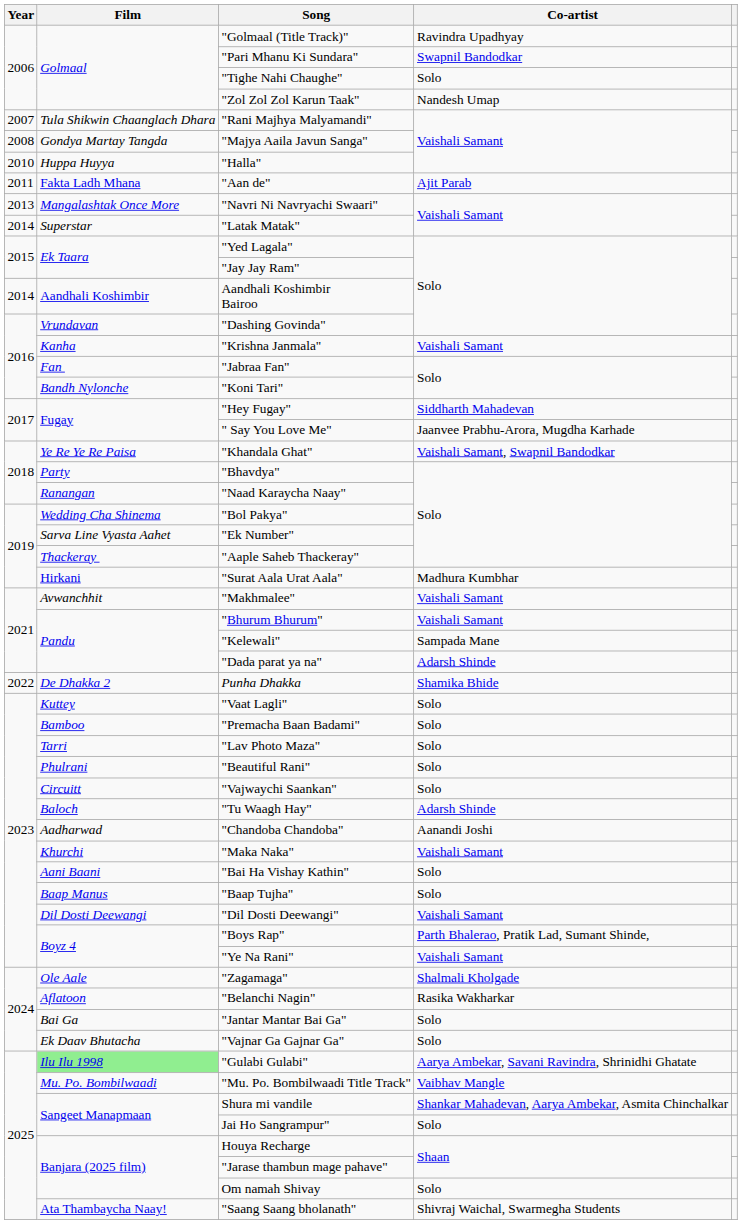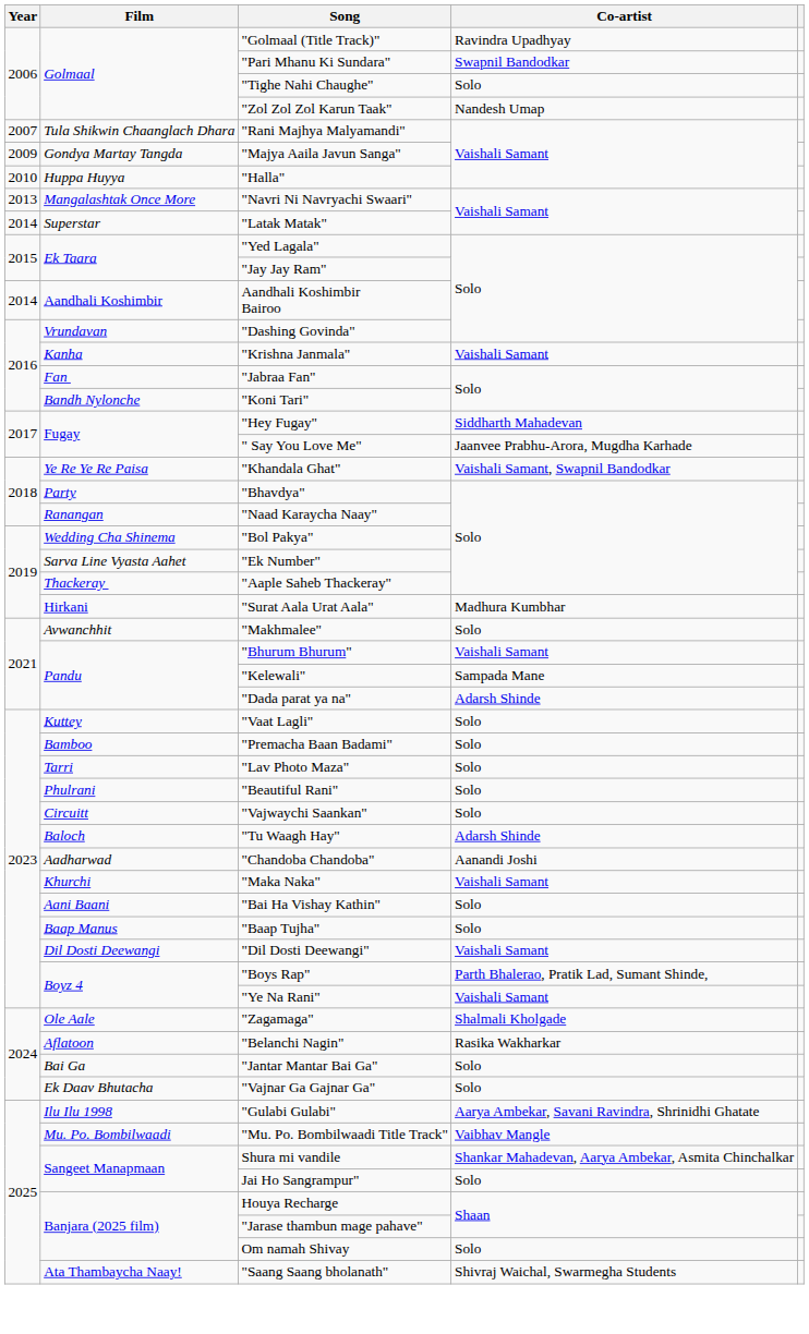 <table class="wikitable">
 <tr>
 <th>Year</th>
 <th>Film</th>
 <th>Song</th>
 <th>Co-artist</th>
 <th class="unsortable"></th>
 </tr>
 <tr>
 <td rowspan="4">2006</td>
 <td rowspan="4"><em><a href='#'>Golmaal</a></em></td>
 <td>"Golmaal (Title Track)"</td>
 <td>Ravindra Upadhyay</td>
 <td></td>
 </tr>
 <tr>
 <td>"Pari Mhanu Ki Sundara"</td>
 <td><a href='#'>Swapnil Bandodkar</a></td>
 <td></td>
 </tr>
 <tr>
 <td>"Tighe Nahi Chaughe"</td>
 <td>Solo</td>
 <td></td>
 </tr>
 <tr>
 <td>"Zol Zol Zol Karun Taak"</td>
 <td>Nandesh Umap</td>
 <td></td>
 </tr>
 <tr>
 <td>2007</td>
 <td><em>Tula Shikwin Chaanglach Dhara</em></td>
 <td>"Rani Majhya Malyamandi"</td>
 <td rowspan="3"><a href='#'>Vaishali Samant</a></td>
 <td></td>
 </tr>
 <tr>
-<td>2008</td>
+<td>2009</td>
 <td><em>Gondya Martay Tangda</em></td>
 <td>"Majya Aaila Javun Sanga"</td>
 <td></td>
 </tr>
 <tr>
 <td>2010</td>
 <td><em>Huppa Huyya</em></td>
 <td>"Halla"</td>
-<td></td>
-</tr>
-<tr>
-<td>2011</td>
-<td><a href='#'>Fakta Ladh Mhana</a></td>
-<td>"Aan de"</td>
-<td><a href='#'>Ajit Parab</a></td>
 <td></td>
 </tr>
 <tr>
 <td>2013</td>
 <td><em><a href='#'>Mangalashtak Once More</a></em></td>
 <td>"Navri Ni Navryachi Swaari"</td>
 <td Rowspan="2"><a href='#'>Vaishali Samant</a></td>
 <td></td>
 </tr>
 <tr>
 <td>2014</td>
 <td><em>Superstar</em></td>
 <td>"Latak Matak"</td>
 <td></td>
 </tr>
 <tr>
 <td rowspan="2">2015</td>
 <td rowspan="2"><em><a href='#'>Ek Taara</a></em></td>
 <td>"Yed Lagala"</td>
 <td Rowspan="4">Solo</td>
 <td></td>
 </tr>
 <tr>
 <td>"Jay Jay Ram"</td>
 <td></td>
 </tr>
 <tr>
 <td>2014</td>
 <td><a href='#'>Aandhali Koshimbir</a></td>
 <td>Aandhali Koshimbir<br>Bairoo</td>
 <td></td>
 </tr>
 <tr>
 <td Rowspan="4">2016</td>
 <td><em><a href='#'>Vrundavan</a></em></td>
 <td>"Dashing Govinda"</td>
 <td></td>
 </tr>
 <tr>
 <td><em><a href='#'>Kanha</a></em></td>
 <td>"Krishna Janmala"</td>
 <td><a href='#'>Vaishali Samant</a></td>
 <td></td>
 </tr>
 <tr>
 <td><em><a href='#'>Fan </a></em></td>
 <td>"Jabraa Fan"</td>
 <td Rowspan="2">Solo</td>
 <td></td>
 </tr>
 <tr>
 <td><em><a href='#'>Bandh Nylonche</a></em></td>
 <td>"Koni Tari"</td>
 <td></td>
 </tr>
 <tr>
 <td Rowspan="2">2017</td>
 <td Rowspan="2"><a href='#'>Fugay</a></td>
 <td>"Hey Fugay"</td>
 <td><a href='#'>Siddharth Mahadevan</a></td>
 <td></td>
 </tr>
 <tr>
 <td>" Say You Love Me"</td>
 <td>Jaanvee Prabhu-Arora, Mugdha Karhade</td>
 <td></td>
 </tr>
 <tr>
 <td Rowspan="3">2018</td>
 <td><em><a href='#'>Ye Re Ye Re Paisa</a></em></td>
 <td>"Khandala Ghat"</td>
 <td><a href='#'>Vaishali Samant</a>, <a href='#'>Swapnil Bandodkar</a></td>
 <td></td>
 </tr>
 <tr>
 <td><em><a href='#'>Party</a></em></td>
 <td>"Bhavdya"</td>
 <td Rowspan="5">Solo</td>
 <td></td>
 </tr>
 <tr>
 <td><em><a href='#'>Ranangan</a></em></td>
 <td>"Naad Karaycha Naay"</td>
 <td></td>
 </tr>
 <tr>
 <td Rowspan="4">2019</td>
 <td><em><a href='#'>Wedding Cha Shinema</a></em></td>
 <td>"Bol Pakya"</td>
 <td></td>
 </tr>
 <tr>
 <td><em>Sarva Line Vyasta Aahet</em></td>
 <td>"Ek Number"</td>
 <td></td>
 </tr>
 <tr>
 <td><em><a href='#'>Thackeray </a></em></td>
 <td>"Aaple Saheb Thackeray"</td>
 <td></td>
 </tr>
 <tr>
 <td><a href='#'>Hirkani</a></td>
 <td>"Surat Aala Urat Aala"</td>
 <td>Madhura Kumbhar</td>
 <td></td>
 </tr>
 <tr>
 <td Rowspan="4">2021</td>
 <td><em>Avwanchhit</em></td>
 <td>"Makhmalee"</td>
-<td><a href='#'>Vaishali Samant</a></td>
+<td>Solo</td>
 <td></td>
 </tr>
 <tr>
 <td Rowspan="3"><em><a href='#'>Pandu</a></em></td>
 <td>"<a href='#'>Bhurum Bhurum</a>"</td>
 <td><a href='#'>Vaishali Samant</a></td>
 <td></td>
 </tr>
 <tr>
 <td>"Kelewali"</td>
 <td>Sampada Mane</td>
 <td></td>
 </tr>
 <tr>
 <td>"Dada parat ya na"</td>
 <td><a href='#'>Adarsh Shinde</a></td>
-<td></td>
-</tr>
-<tr>
-<td>2022</td>
-<td><em><a href='#'>De Dhakka 2</a></em></td>
-<td><em>Punha Dhakka</em></td>
-<td><a href='#'>Shamika Bhide</a></td>
 <td></td>
 </tr>
 <tr>
 <td rowspan="13">2023</td>
 <td><em><a href='#'>Kuttey</a></em></td>
 <td>"Vaat Lagli"</td>
 <td>Solo</td>
 <td></td>
 </tr>
 <tr>
 <td><em><a href='#'>Bamboo</a></em></td>
 <td>"Premacha Baan Badami"</td>
 <td>Solo</td>
 <td></td>
 </tr>
 <tr>
 <td><em><a href='#'>Tarri</a></em></td>
 <td>"Lav Photo Maza"</td>
 <td>Solo</td>
 <td></td>
 </tr>
 <tr>
 <td><em><a href='#'>Phulrani</a></em></td>
 <td>"Beautiful Rani"</td>
 <td>Solo</td>
 <td></td>
 </tr>
 <tr>
 <td><em><a href='#'>Circuitt</a></em></td>
 <td>"Vajwaychi Saankan"</td>
 <td>Solo</td>
 <td></td>
 </tr>
 <tr>
 <td><em><a href='#'>Baloch</a></em></td>
 <td>"Tu Waagh Hay"</td>
 <td><a href='#'>Adarsh Shinde</a></td>
 <td></td>
 </tr>
 <tr>
 <td><em>Aadharwad</em></td>
 <td>"Chandoba Chandoba"</td>
 <td>Aanandi Joshi</td>
 <td></td>
 </tr>
 <tr>
 <td><em><a href='#'>Khurchi</a></em></td>
 <td>"Maka Naka"</td>
 <td><a href='#'>Vaishali Samant</a></td>
 <td></td>
 </tr>
 <tr>
 <td><em><a href='#'>Aani Baani</a></em></td>
 <td>"Bai Ha Vishay Kathin"</td>
 <td>Solo</td>
 <td></td>
 </tr>
 <tr>
 <td><em><a href='#'>Baap Manus</a></em></td>
 <td>"Baap Tujha"</td>
 <td>Solo</td>
 <td></td>
 </tr>
 <tr>
 <td><em><a href='#'>Dil Dosti Deewangi</a></em></td>
 <td>"Dil Dosti Deewangi"</td>
 <td><a href='#'>Vaishali Samant</a></td>
 <td></td>
 </tr>
 <tr>
 <td rowspan="2"><em><a href='#'>Boyz 4</a></em></td>
 <td>"Boys Rap"</td>
 <td><a href='#'>Parth Bhalerao</a>, Pratik Lad, Sumant Shinde,</td>
 <td></td>
 </tr>
 <tr>
 <td>"Ye Na Rani"</td>
 <td><a href='#'>Vaishali Samant</a></td>
 <td></td>
 </tr>
 <tr>
 <td rowspan="4">2024</td>
 <td><em><a href='#'>Ole Aale</a></em></td>
 <td>"Zagamaga"</td>
 <td><a href='#'>Shalmali Kholgade</a></td>
 <td></td>
 </tr>
 <tr>
 <td><em><a href='#'>Aflatoon</a></em></td>
 <td>"Belanchi Nagin"</td>
 <td>Rasika Wakharkar</td>
 <td></td>
 </tr>
 <tr>
 <td><em>Bai Ga</em></td>
 <td>"Jantar Mantar Bai Ga"</td>
 <td>Solo</td>
 <td></td>
 </tr>
 <tr>
 <td><em>Ek Daav Bhutacha</em></td>
 <td>"Vajnar Ga Gajnar Ga"</td>
 <td>Solo</td>
 <td></td>
 </tr>
 <tr>
 <td Rowspan="8">2025</td>
-<td style="background: lightgreen;"><em><a href='#'>Ilu Ilu 1998</a></em></td>
+<td><em><a href='#'>Ilu Ilu 1998</a></em></td>
 <td>"Gulabi Gulabi"</td>
 <td><a href='#'>Aarya Ambekar</a>, <a href='#'>Savani Ravindra</a>, Shrinidhi Ghatate</td>
 <td></td>
 </tr>
 <tr>
 <td><em><a href='#'>Mu. Po. Bombilwaadi</a></em></td>
 <td>"Mu. Po. Bombilwaadi Title Track"</td>
 <td><a href='#'>Vaibhav Mangle</a></td>
 <td></td>
 </tr>
 <tr>
 <td Rowspan="2"><a href='#'>Sangeet Manapmaan</a></td>
 <td>Shura mi vandile</td>
 <td><a href='#'>Shankar Mahadevan</a>, <a href='#'>Aarya Ambekar</a>, Asmita Chinchalkar</td>
 <td></td>
 </tr>
 <tr>
 <td>Jai Ho Sangrampur"</td>
 <td>Solo</td>
 <td></td>
 </tr>
 <tr>
 <td Rowspan="3"><a href='#'>Banjara (2025 film)</a></td>
 <td>Houya Recharge</td>
 <td Rowspan="2"><a href='#'>Shaan</a></td>
 <td></td>
 </tr>
 <tr>
 <td>"Jarase thambun mage pahave"</td>
 <td></td>
 </tr>
 <tr>
 <td>Om namah Shivay</td>
 <td>Solo</td>
 <td></td>
 </tr>
 <tr>
 <td><a href='#'>Ata Thambaycha Naay!</a></td>
 <td>"Saang Saang bholanath"</td>
 <td>Shivraj Waichal, Swarmegha Students</td>
 <td></td>
 </tr>
 </table>
